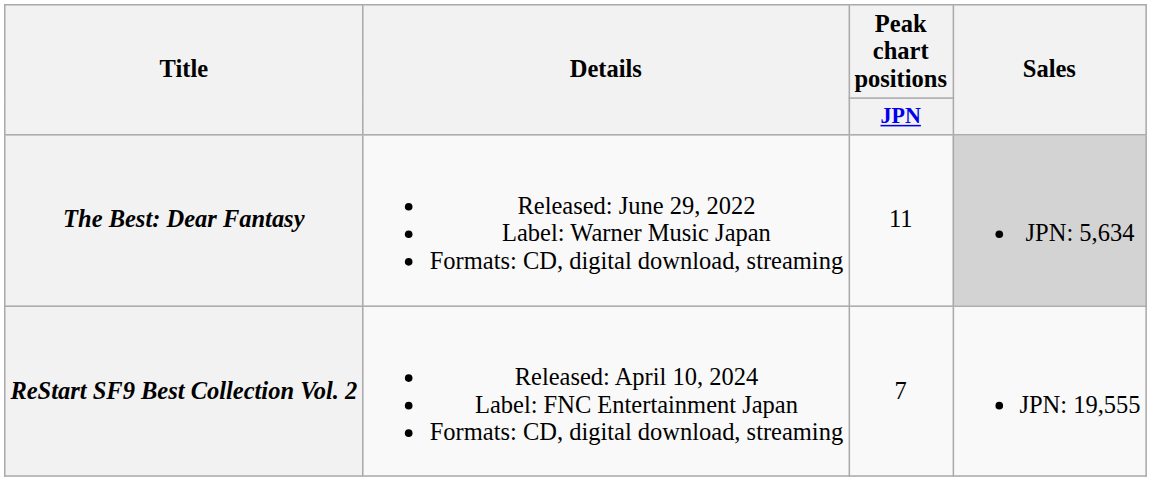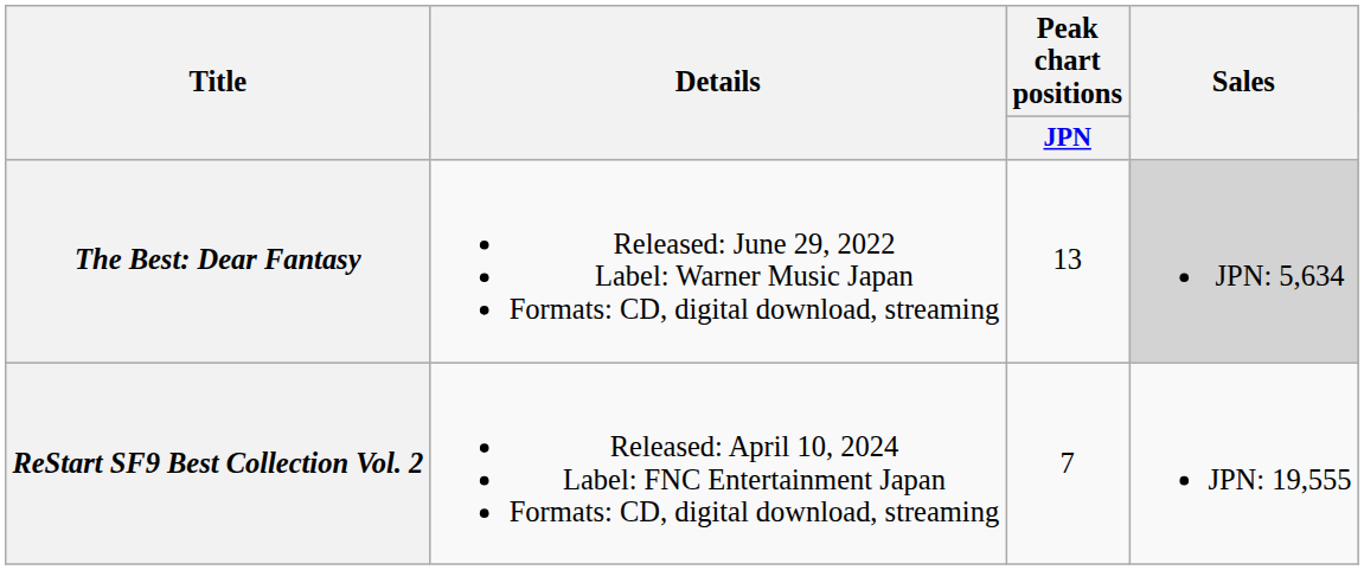 <table class="wikitable plainrowheaders" style="text-align:center">
 <tr>
 <th scope="col" rowspan="2">Title</th>
 <th scope="col" rowspan="2">Details</th>
 <th scope="col" colspan="1">Peak chart positions</th>
 <th scope="col" rowspan="2">Sales</th>
 </tr>
 <tr>
 <th scope="col" style="width:3em;font-size:90%"><a href='#'>JPN</a><br></th>
 </tr>
 <tr>
 <th scope="row"><em>The Best: Dear Fantasy</em></th>
 <td><br><ul><li>Released: June 29, 2022 </li><li>Label: Warner Music Japan</li><li>Formats: CD, digital download, streaming</li></ul></td>
-<td>11</td>
+<td>13</td>
 <td style="background: lightgrey;"><br><ul><li>JPN: 5,634</li></ul></td>
 </tr>
 <tr>
 <th scope="row"><em>ReStart SF9 Best Collection Vol. 2</em></th>
 <td><br><ul><li>Released: April 10, 2024 </li><li>Label: FNC Entertainment Japan</li><li>Formats: CD, digital download, streaming</li></ul></td>
 <td>7</td>
 <td><br><ul><li>JPN: 19,555</li></ul></td>
 </tr>
 </table>
